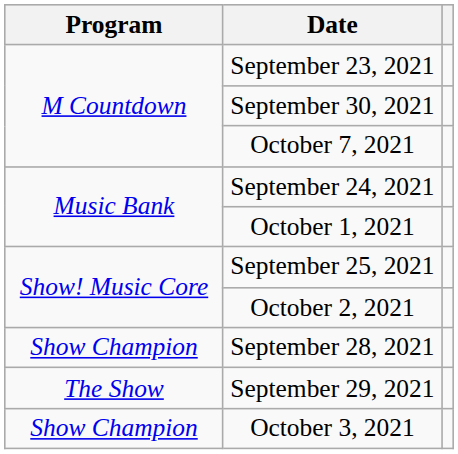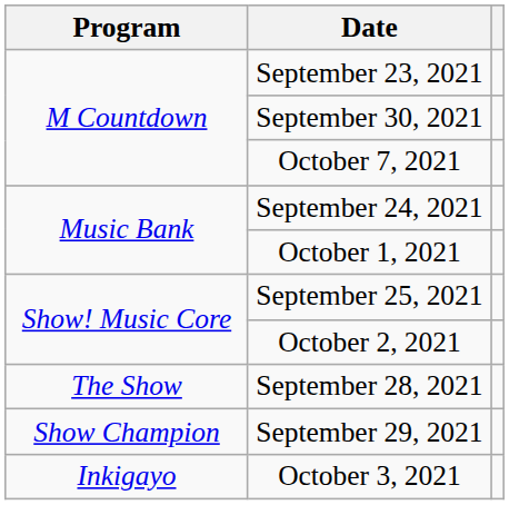 <table class="sortable wikitable" style="text-align:center;">
 <tr>
 <th width="130">Program</th>
 <th width="130">Date</th>
 <th class="unsortable"></th>
 </tr>
 <tr>
 <td rowspan="3"><em><a href='#'>M Countdown</a></em></td>
 <td>September 23, 2021</td>
 <td></td>
 </tr>
 <tr>
 <td>September 30, 2021</td>
 <td></td>
 </tr>
 <tr>
 <td>October 7, 2021</td>
 <td></td>
 </tr>
 <tr>
 <td rowspan="2"><em><a href='#'>Music Bank</a></em></td>
 <td>September 24, 2021</td>
 <td></td>
 </tr>
 <tr>
 <td>October 1, 2021</td>
 <td></td>
 </tr>
 <tr>
 <td rowspan="2"><em><a href='#'>Show! Music Core</a></em></td>
 <td>September 25, 2021</td>
 <td></td>
 </tr>
 <tr>
 <td>October 2, 2021</td>
 <td></td>
 </tr>
 <tr>
-<td><em><a href='#'>Show Champion</a></em></td>
+<td><em><a href='#'>The Show</a></em></td>
 <td>September 28, 2021</td>
 <td></td>
 </tr>
 <tr>
-<td><em><a href='#'>The Show</a></em></td>
+<td><em><a href='#'>Show Champion</a></em></td>
 <td>September 29, 2021</td>
 <td></td>
 </tr>
 <tr>
-<td><em><a href='#'>Show Champion</a></em></td>
+<td><em><a href='#'>Inkigayo</a></em></td>
 <td>October 3, 2021</td>
 <td></td>
 </tr>
 </table>
